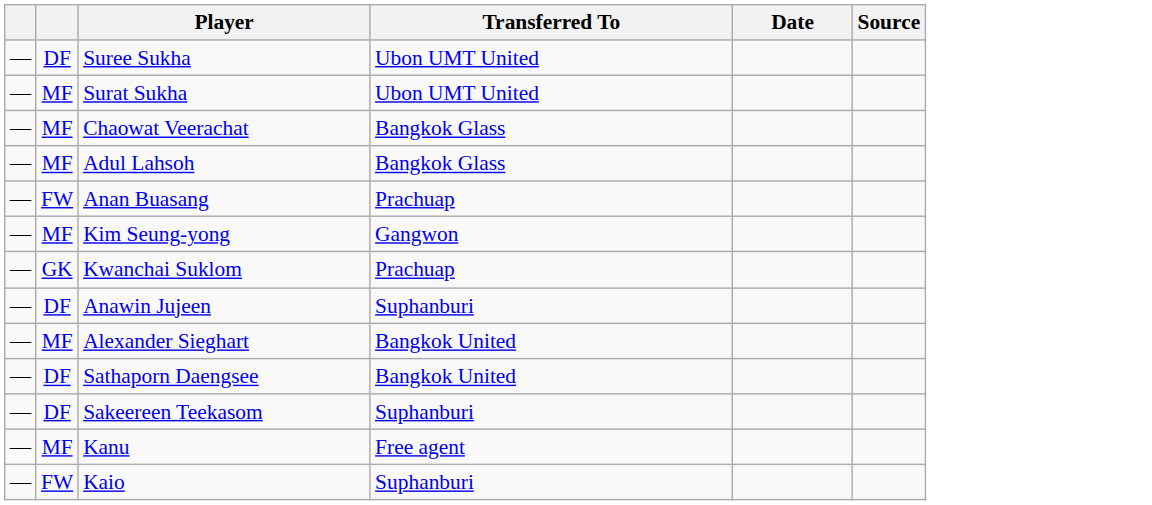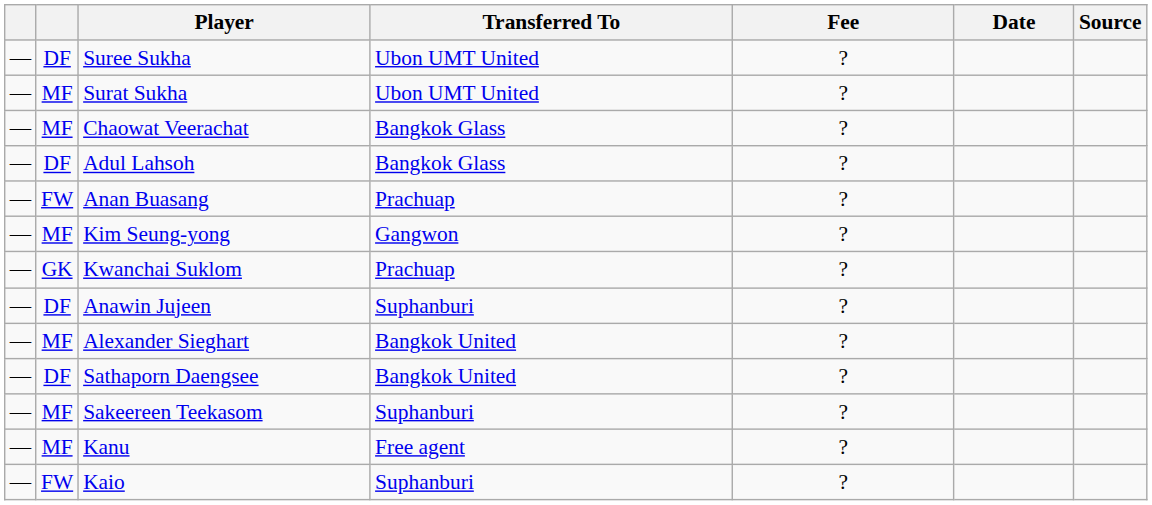 <table class="wikitable plainrowheaders sortable" style="font-size:95%">
 <tr>
 <th></th>
 <th></th>
 <th scope=col style="width:200px;"><strong>Player</strong></th>
 <th scope=col style="width:250px;"><strong>Transferred To</strong></th>
+<th scope=col style="width:150px;"><strong>Fee</strong></th>
 <th scope=col style="width:78px;"><strong>Date</strong></th>
 <th><strong>Source</strong></th>
 </tr>
 <tr>
 <td align=center>—</td>
 <td align=center><a href='#'>DF</a></td>
 <td> <a href='#'>Suree Sukha</a></td>
 <td> <a href='#'>Ubon UMT United</a></td>
+<td align=center>?</td>
 <td align=center></td>
 <td align=center></td>
 </tr>
 <tr>
 <td align=center>—</td>
 <td align=center><a href='#'>MF</a></td>
 <td> <a href='#'>Surat Sukha</a></td>
 <td> <a href='#'>Ubon UMT United</a></td>
+<td align=center>?</td>
 <td align=center></td>
 <td align=center></td>
 </tr>
 <tr>
 <td align=center>—</td>
 <td align=center><a href='#'>MF</a></td>
 <td> <a href='#'>Chaowat Veerachat</a></td>
 <td> <a href='#'>Bangkok Glass</a></td>
+<td align=center>?</td>
 <td align=center></td>
 <td align=center></td>
 </tr>
 <tr>
 <td align=center>—</td>
-<td align=center><a href='#'>MF</a></td>
+<td align=center><a href='#'>DF</a></td>
 <td> <a href='#'>Adul Lahsoh</a></td>
 <td> <a href='#'>Bangkok Glass</a></td>
+<td align=center>?</td>
 <td align=center></td>
 <td align=center></td>
 </tr>
 <tr>
 <td align=center>—</td>
 <td align=center><a href='#'>FW</a></td>
 <td> <a href='#'>Anan Buasang</a></td>
 <td> <a href='#'>Prachuap</a></td>
+<td align=center>?</td>
 <td align=center></td>
 <td align=center></td>
 </tr>
 <tr>
 <td align=center>—</td>
 <td align=center><a href='#'>MF</a></td>
 <td> <a href='#'>Kim Seung-yong</a></td>
 <td> <a href='#'>Gangwon</a></td>
+<td align=center>?</td>
 <td align=center></td>
 <td align=center></td>
 </tr>
 <tr>
 <td align=center>—</td>
 <td align=center><a href='#'>GK</a></td>
 <td> <a href='#'>Kwanchai Suklom</a></td>
 <td> <a href='#'>Prachuap</a></td>
+<td align=center>?</td>
 <td align=center></td>
 <td align=center></td>
 </tr>
 <tr>
 <td align=center>—</td>
 <td align=center><a href='#'>DF</a></td>
 <td> <a href='#'>Anawin Jujeen</a></td>
 <td> <a href='#'>Suphanburi</a></td>
+<td align=center>?</td>
 <td align=center></td>
 <td align=center></td>
 </tr>
 <tr>
 <td align=center>—</td>
 <td align=center><a href='#'>MF</a></td>
 <td> <a href='#'>Alexander Sieghart</a></td>
 <td> <a href='#'>Bangkok United</a></td>
+<td align=center>?</td>
 <td align=center></td>
 <td align=center></td>
 </tr>
 <tr>
 <td align=center>—</td>
 <td align=center><a href='#'>DF</a></td>
 <td> <a href='#'>Sathaporn Daengsee</a></td>
 <td> <a href='#'>Bangkok United</a></td>
+<td align=center>?</td>
 <td align=center></td>
 <td align=center></td>
 </tr>
 <tr>
 <td align=center>—</td>
-<td align=center><a href='#'>DF</a></td>
+<td align=center><a href='#'>MF</a></td>
 <td> <a href='#'>Sakeereen Teekasom</a></td>
 <td> <a href='#'>Suphanburi</a></td>
+<td align=center>?</td>
 <td align=center></td>
 <td align=center></td>
 </tr>
 <tr>
 <td align=center>—</td>
 <td align=center><a href='#'>MF</a></td>
 <td> <a href='#'>Kanu</a></td>
 <td><a href='#'>Free agent</a></td>
+<td align=center>?</td>
 <td align=center></td>
 <td align=center></td>
 </tr>
 <tr>
 <td align=center>—</td>
 <td align=center><a href='#'>FW</a></td>
 <td> <a href='#'>Kaio</a></td>
 <td> <a href='#'>Suphanburi</a></td>
+<td align=center>?</td>
 <td align=center></td>
 <td align=center></td>
 </tr>
 </table>
